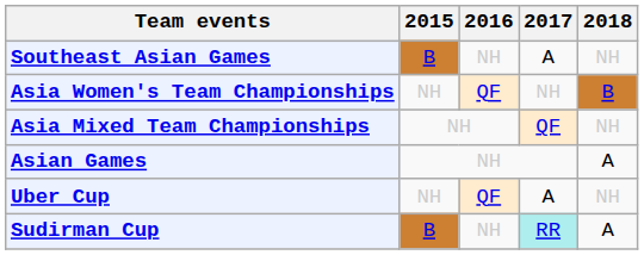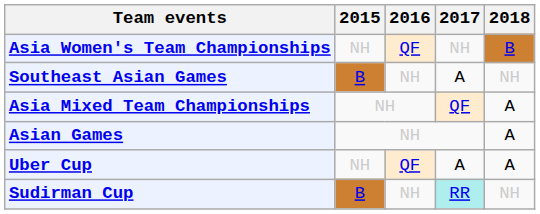 <table class="wikitable" style="font-size: 90%; text-align:center">
 <tr>
 <th>Team events</th>
 <th>2015</th>
 <th>2016</th>
 <th>2017</th>
 <th>2018</th>
 </tr>
 <tr>
+<td bgcolor="#ECF2FF"; align="left"><strong><a href='#'>Asia Women's Team Championships</a></strong></td>
+<td style=color:#ccc>NH</td>
+<td bgcolor=FFEBCD><a href='#'>QF</a></td>
+<td style=color:#ccc>NH</td>
+<td bgcolor=CD7F32><a href='#'>B</a></td>
+</tr>
+<tr>
 <td bgcolor="#ECF2FF"; align="left"><strong><a href='#'>Southeast Asian Games</a></strong></td>
 <td bgcolor=CD7F32><a href='#'>B</a></td>
 <td style=color:#ccc>NH</td>
 <td>A</td>
 <td style=color:#ccc>NH</td>
 </tr>
 <tr>
-<td bgcolor="#ECF2FF"; align="left"><strong><a href='#'>Asia Women's Team Championships</a></strong></td>
-<td style=color:#ccc>NH</td>
-<td bgcolor=FFEBCD><a href='#'>QF</a></td>
-<td style=color:#ccc>NH</td>
-<td bgcolor=CD7F32><a href='#'>B</a></td>
-</tr>
-<tr>
 <td bgcolor="#ECF2FF"; align="left"><strong><a href='#'>Asia Mixed Team Championships</a></strong></td>
 <td colspan="2" style=color:#ccc>NH</td>
 <td bgcolor=FFEBCD><a href='#'>QF</a></td>
-<td style=color:#ccc>NH</td>
+<td>A</td>
 </tr>
 <tr>
 <td bgcolor="#ECF2FF"; align="left"><strong><a href='#'>Asian Games</a></strong></td>
 <td colspan="3" style=color:#ccc>NH</td>
 <td>A</td>
 </tr>
 <tr>
 <td bgcolor="#ECF2FF"; align="left"><strong><a href='#'>Uber Cup</a></strong></td>
 <td style=color:#ccc>NH</td>
 <td bgcolor=FFEBCD><a href='#'>QF</a></td>
 <td>A</td>
-<td style=color:#ccc>NH</td>
+<td>A</td>
 </tr>
 <tr>
 <td bgcolor="#ECF2FF"; align="left"><strong><a href='#'>Sudirman Cup</a></strong></td>
 <td bgcolor=CD7F32><a href='#'>B</a></td>
 <td style=color:#ccc>NH</td>
 <td bgcolor=AFEEEE><a href='#'>RR</a></td>
-<td>A</td>
+<td style=color:#ccc>NH</td>
 </tr>
 </table>
